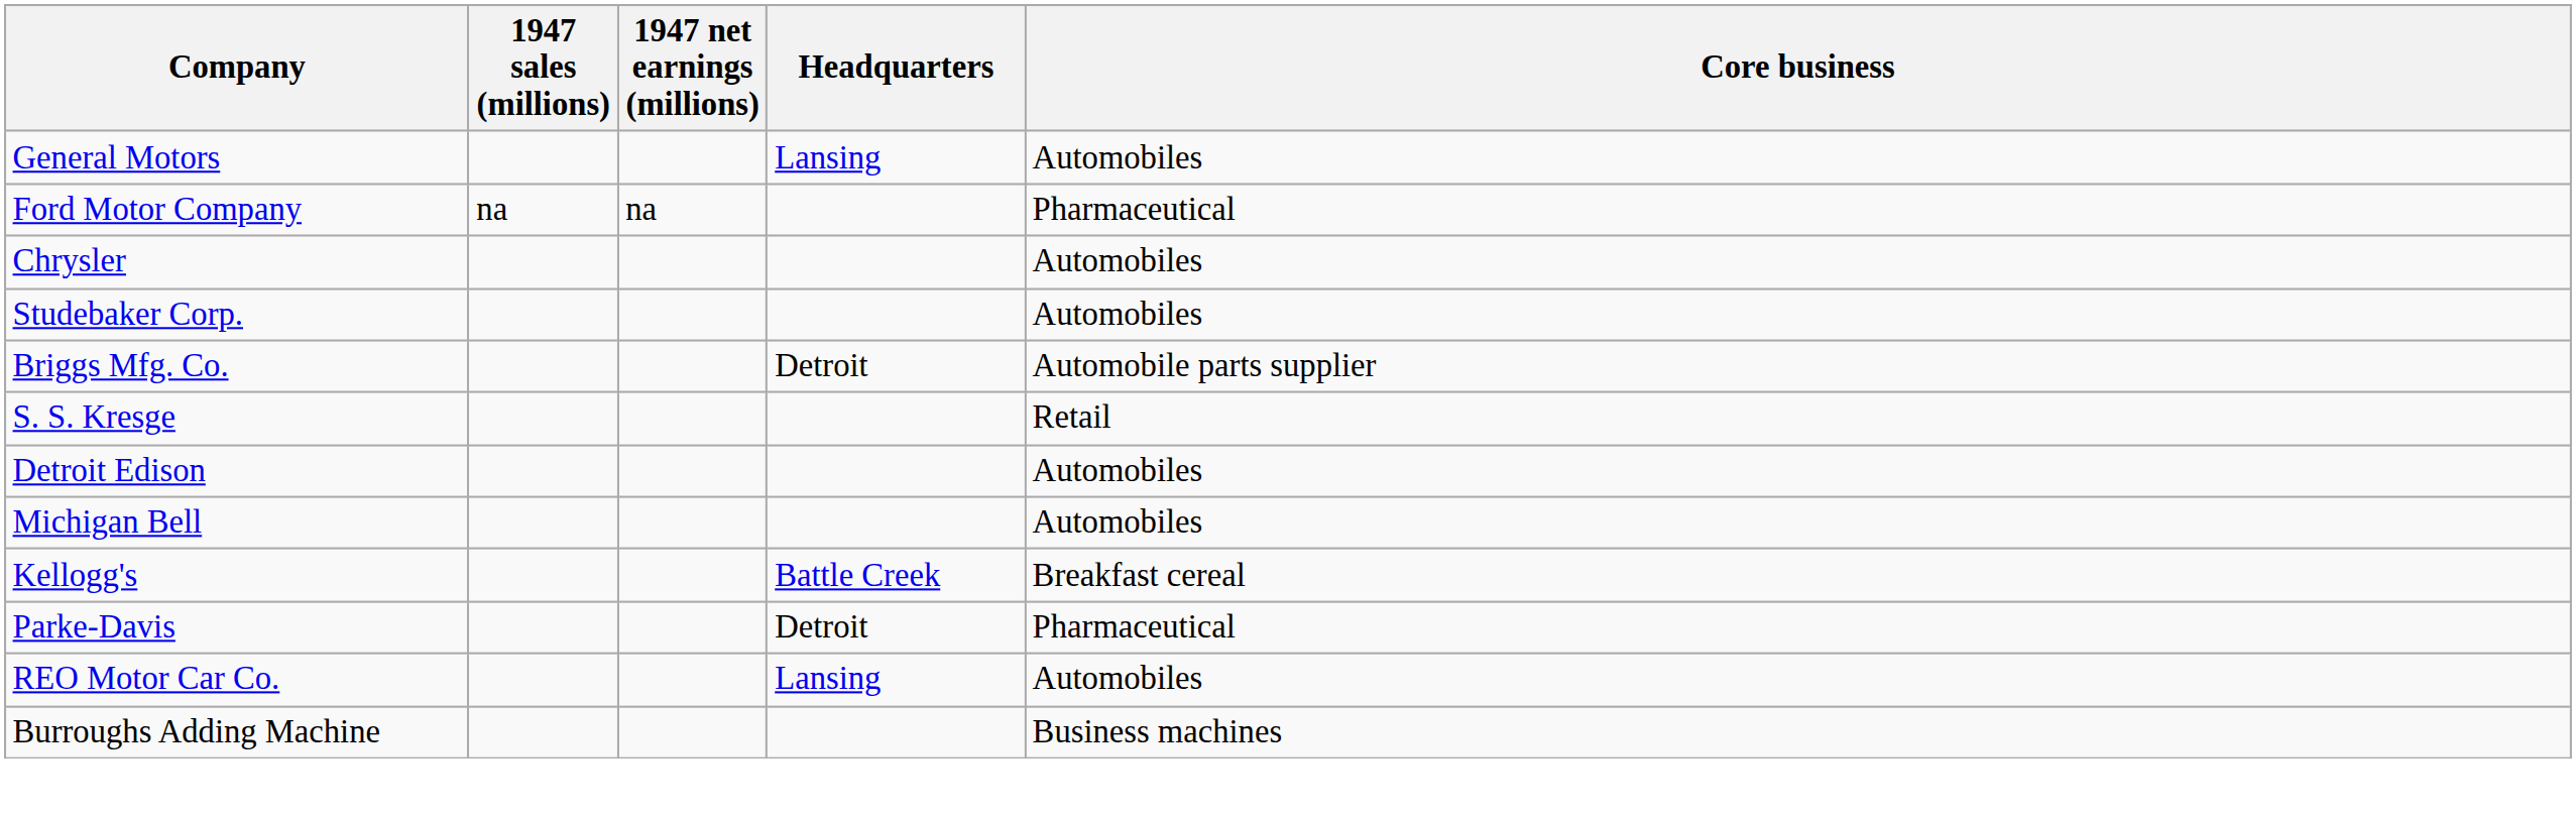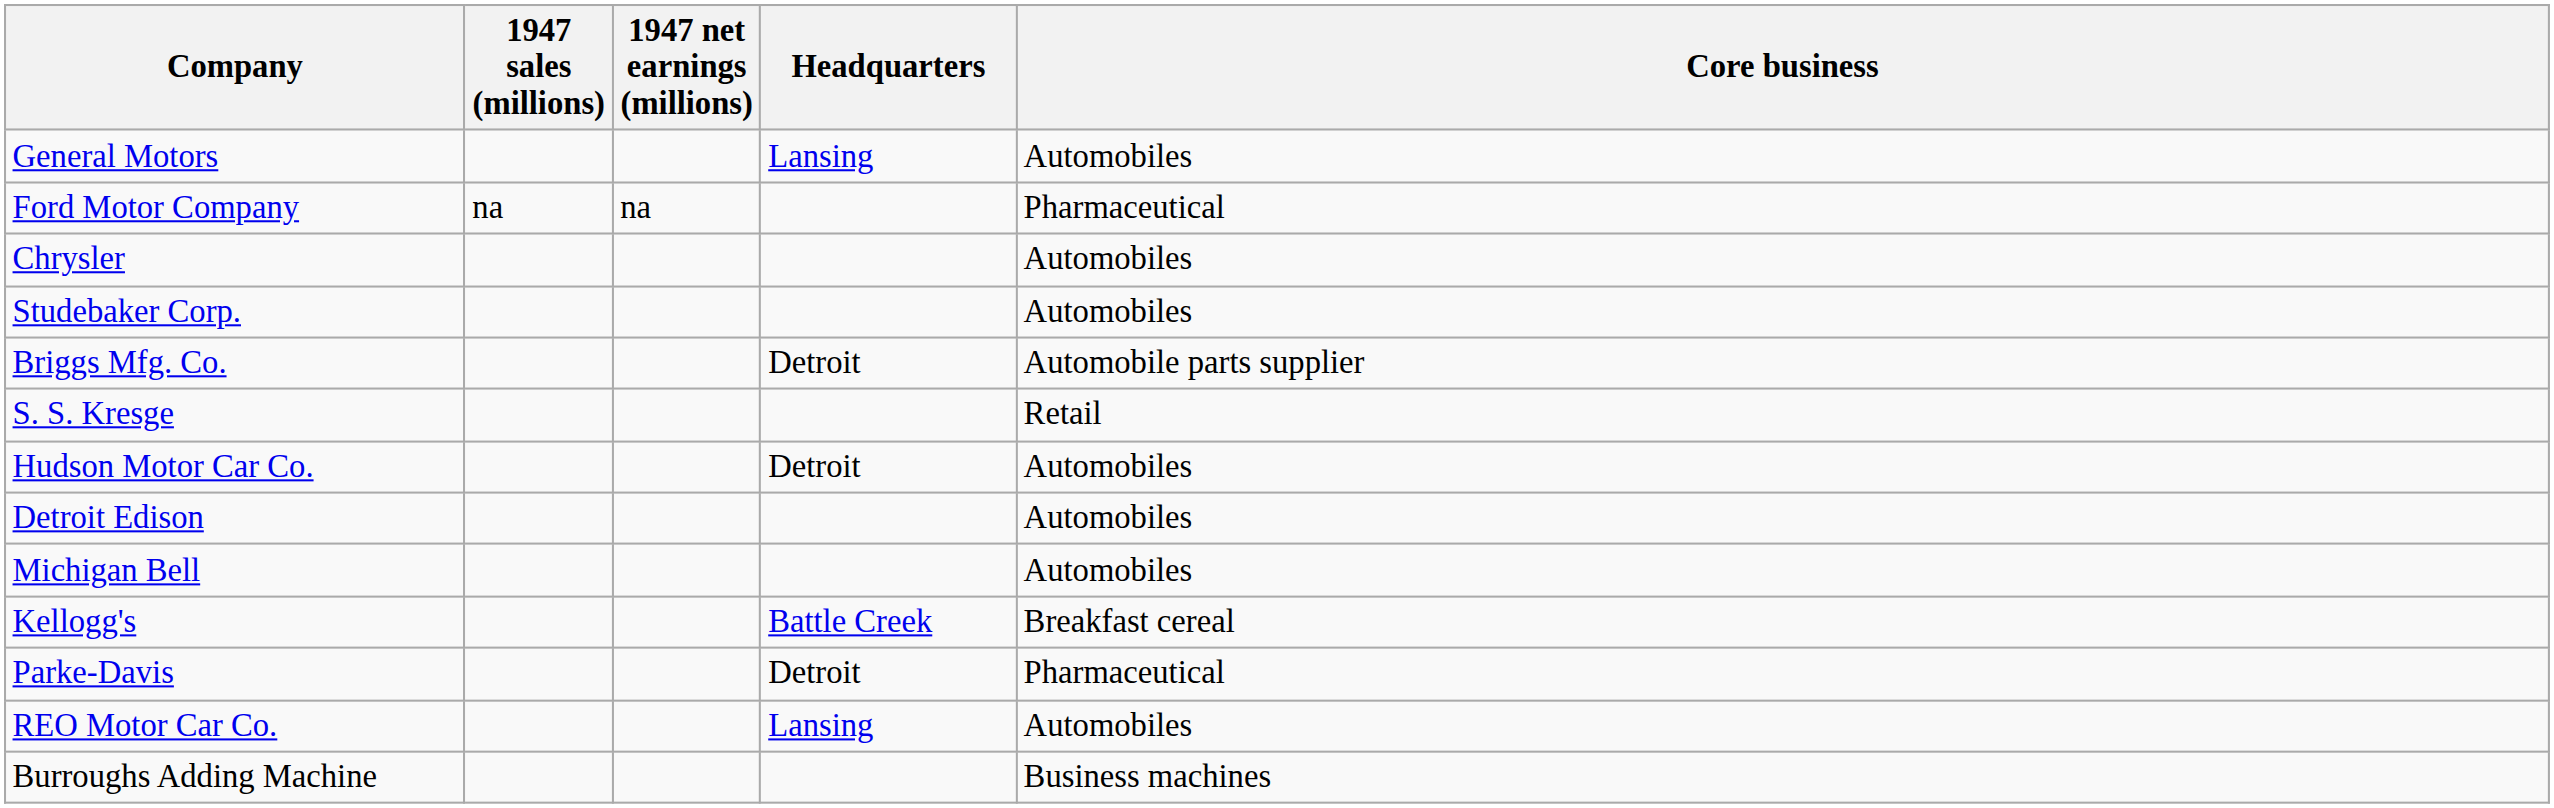 <table class="wikitable sortable">
 <tr>
 <th bgcolor="#DDDDFF" width="18%">Company</th>
 <th bgcolor="#DDDDFF" width="5%">1947 sales (millions)</th>
 <th bgcolor="#DDDDFF" width="5%">1947 net earnings (millions)</th>
 <th bgcolor="#DDDDFF" width="10%">Headquarters</th>
 <th bgcolor="#DDDDFF" width="60%">Core business</th>
 </tr>
 <tr align="left">
 <td><a href='#'>General Motors</a></td>
 <td></td>
 <td></td>
 <td><a href='#'>Lansing</a></td>
 <td>Automobiles</td>
 </tr>
 <tr align="left">
 <td><a href='#'>Ford Motor Company</a></td>
 <td>na</td>
 <td>na</td>
 <td></td>
 <td>Pharmaceutical</td>
 </tr>
 <tr align="left">
 <td><a href='#'>Chrysler</a></td>
 <td></td>
 <td></td>
 <td></td>
 <td>Automobiles</td>
 </tr>
 <tr align="left">
 <td><a href='#'>Studebaker Corp.</a></td>
 <td></td>
 <td></td>
 <td></td>
 <td>Automobiles</td>
 </tr>
 <tr align="left">
 <td><a href='#'>Briggs Mfg. Co.</a></td>
 <td></td>
 <td></td>
 <td>Detroit</td>
 <td>Automobile parts supplier</td>
 </tr>
 <tr align="left">
 <td><a href='#'>S. S. Kresge</a></td>
 <td></td>
 <td></td>
 <td></td>
 <td>Retail</td>
 </tr>
 <tr align="left">
+<td><a href='#'>Hudson Motor Car Co.</a></td>
+<td></td>
+<td></td>
+<td>Detroit</td>
+<td>Automobiles</td>
+</tr>
+<tr align="left">
 <td><a href='#'>Detroit Edison</a></td>
 <td></td>
 <td></td>
 <td></td>
 <td>Automobiles</td>
 </tr>
 <tr align="left">
 <td><a href='#'>Michigan Bell</a></td>
 <td></td>
 <td></td>
 <td></td>
 <td>Automobiles</td>
 </tr>
 <tr align="left">
 <td><a href='#'>Kellogg's</a></td>
 <td></td>
 <td></td>
 <td><a href='#'>Battle Creek</a></td>
 <td>Breakfast cereal</td>
 </tr>
 <tr align="left">
 <td><a href='#'>Parke-Davis</a></td>
 <td></td>
 <td></td>
 <td>Detroit</td>
 <td>Pharmaceutical</td>
 </tr>
 <tr align="left">
 <td><a href='#'>REO Motor Car Co.</a></td>
 <td></td>
 <td></td>
 <td><a href='#'>Lansing</a></td>
 <td>Automobiles</td>
 </tr>
 <tr align="left">
 <td>Burroughs Adding Machine</td>
 <td></td>
 <td></td>
 <td></td>
 <td>Business machines</td>
 </tr>
 </table>
